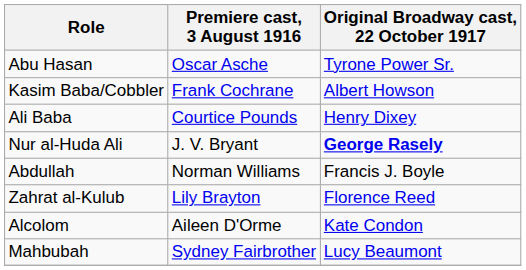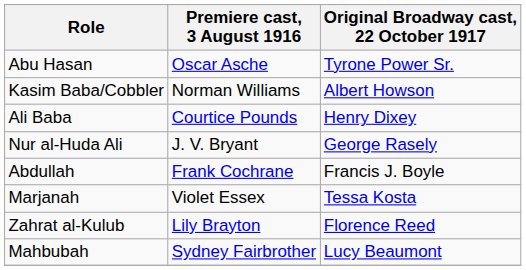 <table class="wikitable">
 <tr>
 <th>Role</th>
 <th>Premiere cast,<br>3 August 1916</th>
 <th>Original Broadway cast,<br>22 October 1917</th>
 </tr>
 <tr>
 <td>Abu Hasan</td>
 <td><a href='#'>Oscar Asche</a></td>
 <td><a href='#'>Tyrone Power Sr.</a></td>
 </tr>
 <tr>
 <td>Kasim Baba/Cobbler</td>
-<td><a href='#'>Frank Cochrane</a></td>
+<td>Norman Williams</td>
 <td><a href='#'>Albert Howson</a></td>
 </tr>
 <tr>
 <td>Ali Baba</td>
 <td><a href='#'>Courtice Pounds</a></td>
 <td><a href='#'>Henry Dixey</a></td>
 </tr>
 <tr>
 <td>Nur al-Huda Ali</td>
 <td>J. V. Bryant</td>
-<td><strong><a href='#'>George Rasely</a></strong></td>
+<td><a href='#'>George Rasely</a></td>
 </tr>
 <tr>
 <td>Abdullah</td>
-<td>Norman Williams</td>
+<td><a href='#'>Frank Cochrane</a></td>
 <td>Francis J. Boyle</td>
+</tr>
+<tr>
+<td>Marjanah</td>
+<td>Violet Essex</td>
+<td><a href='#'>Tessa Kosta</a></td>
 </tr>
 <tr>
 <td>Zahrat al-Kulub</td>
 <td><a href='#'>Lily Brayton</a></td>
 <td><a href='#'>Florence Reed</a></td>
-</tr>
-<tr>
-<td>Alcolom</td>
-<td>Aileen D'Orme</td>
-<td><a href='#'>Kate Condon</a></td>
 </tr>
 <tr>
 <td>Mahbubah</td>
 <td><a href='#'>Sydney Fairbrother</a></td>
 <td><a href='#'>Lucy Beaumont</a></td>
 </tr>
 <tr>
 </tr>
 </table>
